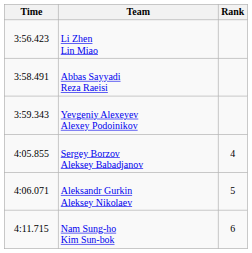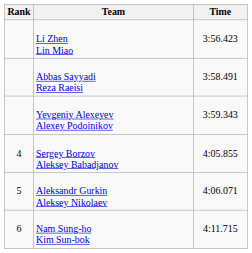 <table class=wikitable style="text-align:center">
 <tr>
+<th width=40>Rank</th>
+<th width=250>Team</th>
 <th width=80>Time</th>
-<th width=250>Team</th>
-<th width=40>Rank</th>
 </tr>
 <tr>
+<td></td>
+<td align=left><br><a href='#'>Li Zhen</a><br><a href='#'>Lin Miao</a></td>
 <td>3:56.423</td>
-<td align=left><br><a href='#'>Li Zhen</a><br><a href='#'>Lin Miao</a></td>
-<td></td>
 </tr>
 <tr>
+<td></td>
+<td align=left><br><a href='#'>Abbas Sayyadi</a><br><a href='#'>Reza Raeisi</a></td>
 <td>3:58.491</td>
-<td align=left><br><a href='#'>Abbas Sayyadi</a><br><a href='#'>Reza Raeisi</a></td>
-<td></td>
 </tr>
 <tr>
+<td></td>
+<td align=left><br><a href='#'>Yevgeniy Alexeyev</a><br><a href='#'>Alexey Podoinikov</a></td>
 <td>3:59.343</td>
-<td align=left><br><a href='#'>Yevgeniy Alexeyev</a><br><a href='#'>Alexey Podoinikov</a></td>
-<td></td>
 </tr>
 <tr>
+<td>4</td>
+<td align=left><br><a href='#'>Sergey Borzov</a><br><a href='#'>Aleksey Babadjanov</a></td>
 <td>4:05.855</td>
-<td align=left><br><a href='#'>Sergey Borzov</a><br><a href='#'>Aleksey Babadjanov</a></td>
-<td>4</td>
 </tr>
 <tr>
+<td>5</td>
+<td align=left><br><a href='#'>Aleksandr Gurkin</a><br><a href='#'>Aleksey Nikolaev</a></td>
 <td>4:06.071</td>
-<td align=left><br><a href='#'>Aleksandr Gurkin</a><br><a href='#'>Aleksey Nikolaev</a></td>
-<td>5</td>
 </tr>
 <tr>
+<td>6</td>
+<td align=left><br><a href='#'>Nam Sung-ho</a><br><a href='#'>Kim Sun-bok</a></td>
 <td>4:11.715</td>
-<td align=left><br><a href='#'>Nam Sung-ho</a><br><a href='#'>Kim Sun-bok</a></td>
-<td>6</td>
 </tr>
 </table>
